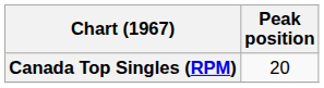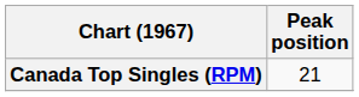 <table class="wikitable sortable plainrowheaders">
 <tr>
 <th scope="col">Chart (1967)</th>
 <th scope="col">Peak<br>position</th>
 </tr>
 <tr>
 <th scope="row">Canada Top Singles (<a href='#'>RPM</a>)</th>
-<td align="center">20</td>
+<td align="center">21</td>
 </tr>
 <tr>
 </tr>
 <tr>
 </tr>
 <tr>
 </tr>
 <tr>
 </tr>
 </table>
